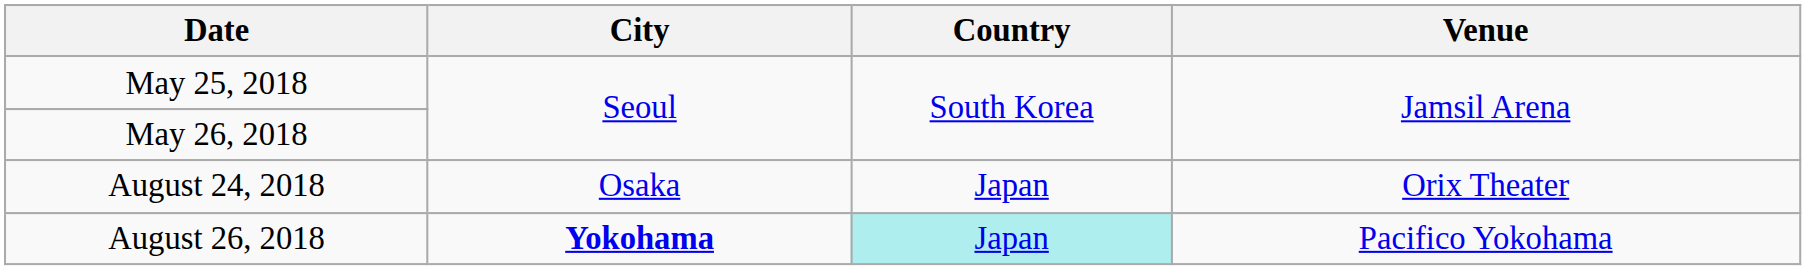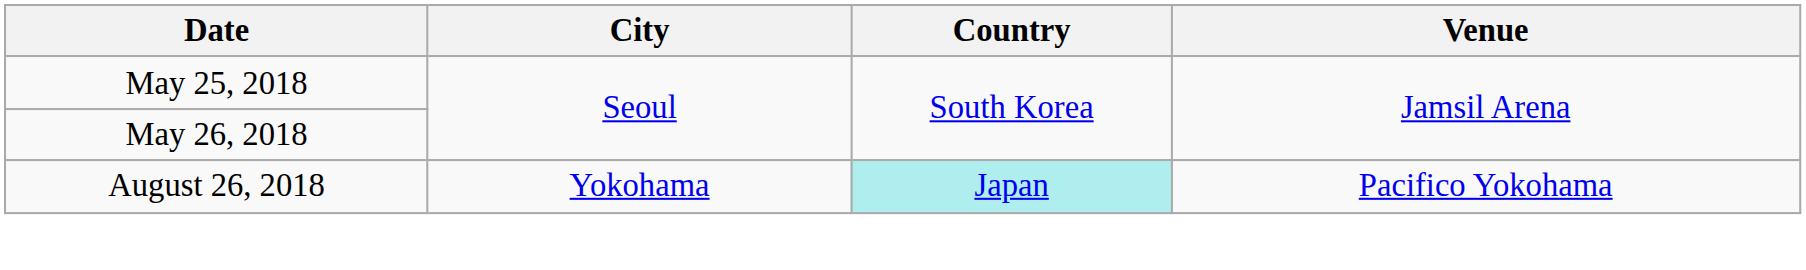 <table class="wikitable" style="text-align:center;">
 <tr>
 <th width="200">Date</th>
 <th width="200">City</th>
 <th width="150">Country</th>
 <th width="300">Venue</th>
 </tr>
 <tr>
 <td>May 25, 2018</td>
 <td rowspan="2"><a href='#'>Seoul</a></td>
 <td rowspan="2"><a href='#'>South Korea</a></td>
 <td rowspan="2"><a href='#'>Jamsil Arena</a></td>
 </tr>
 <tr>
 <td>May 26, 2018</td>
 </tr>
 <tr>
-<td>August 24, 2018</td>
-<td><a href='#'>Osaka</a></td>
-<td><a href='#'>Japan</a></td>
-<td><a href='#'>Orix Theater</a></td>
-</tr>
-<tr>
 <td>August 26, 2018</td>
-<td><strong><a href='#'>Yokohama</a></strong></td>
+<td><a href='#'>Yokohama</a></td>
 <td style="background: paleturquoise;"><a href='#'>Japan</a></td>
 <td><a href='#'>Pacifico Yokohama</a></td>
 </tr>
 </table>
